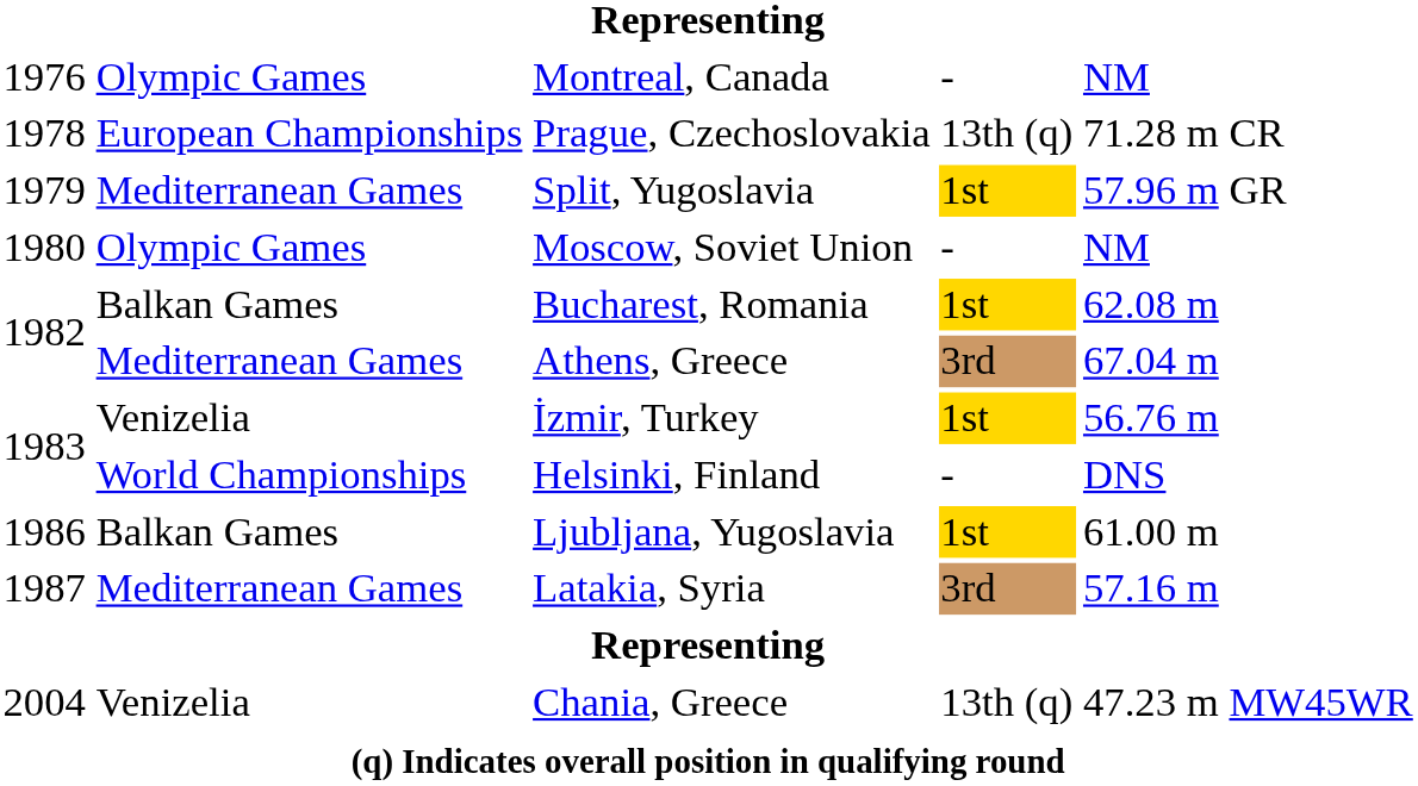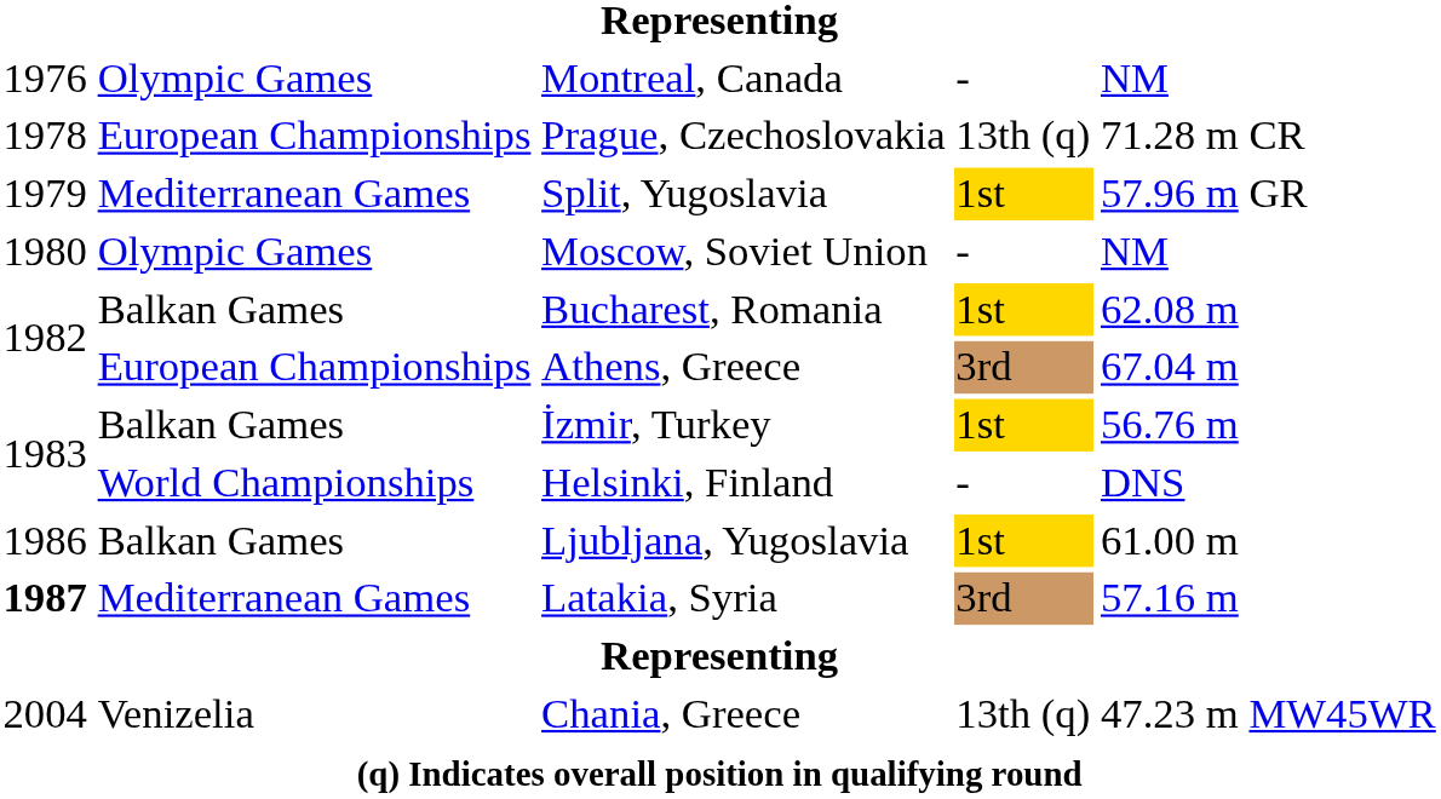 <table>
 <tr>
 <th colspan="5">Representing</th>
 </tr>
 <tr>
 <td>1976</td>
 <td><a href='#'>Olympic Games</a></td>
 <td><a href='#'>Montreal</a>, Canada</td>
 <td>-</td>
 <td><a href='#'>NM</a></td>
 </tr>
 <tr>
 <td>1978</td>
 <td><a href='#'>European Championships</a></td>
 <td><a href='#'>Prague</a>, Czechoslovakia</td>
 <td>13th (q)</td>
 <td>71.28 m CR</td>
 </tr>
 <tr>
 <td>1979</td>
 <td><a href='#'>Mediterranean Games</a></td>
 <td><a href='#'>Split</a>, Yugoslavia</td>
 <td bgcolor="gold">1st</td>
 <td><a href='#'>57.96 m</a> GR</td>
 </tr>
 <tr>
 <td>1980</td>
 <td><a href='#'>Olympic Games</a></td>
 <td><a href='#'>Moscow</a>, Soviet Union</td>
 <td>-</td>
 <td><a href='#'>NM</a></td>
 </tr>
 <tr>
 <td rowspan=2>1982</td>
 <td>Balkan Games</td>
 <td><a href='#'>Bucharest</a>, Romania</td>
 <td bgcolor="gold">1st</td>
 <td><a href='#'>62.08 m</a></td>
 </tr>
 <tr>
-<td><a href='#'>Mediterranean Games</a></td>
+<td><a href='#'>European Championships</a></td>
 <td><a href='#'>Athens</a>, Greece</td>
 <td bgcolor="CC9966">3rd</td>
 <td><a href='#'>67.04 m</a></td>
 </tr>
 <tr>
 <td rowspan=2>1983</td>
-<td>Venizelia</td>
+<td>Balkan Games</td>
 <td><a href='#'>İzmir</a>, Turkey</td>
 <td bgcolor="gold">1st</td>
 <td><a href='#'>56.76 m</a></td>
 </tr>
 <tr>
 <td><a href='#'>World Championships</a></td>
 <td><a href='#'>Helsinki</a>, Finland</td>
 <td>-</td>
 <td><a href='#'>DNS</a></td>
 </tr>
 <tr>
 <td>1986</td>
 <td>Balkan Games</td>
 <td><a href='#'>Ljubljana</a>, Yugoslavia</td>
 <td bgcolor="gold">1st</td>
 <td>61.00 m</td>
 </tr>
 <tr>
-<td>1987</td>
+<td><strong>1987</strong></td>
 <td><a href='#'>Mediterranean Games</a></td>
 <td><a href='#'>Latakia</a>, Syria</td>
 <td bgcolor="CC9966">3rd</td>
 <td><a href='#'>57.16 m</a></td>
 </tr>
 <tr>
 <th colspan="5">Representing</th>
 </tr>
 <tr>
 <td>2004</td>
 <td>Venizelia</td>
 <td><a href='#'>Chania</a>, Greece</td>
 <td>13th (q)</td>
 <td>47.23 m <a href='#'>MW45WR</a></td>
 </tr>
 <tr>
 <th colspan=6><small><strong> (q) Indicates overall position in qualifying round</strong></small></th>
 </tr>
 </table>
